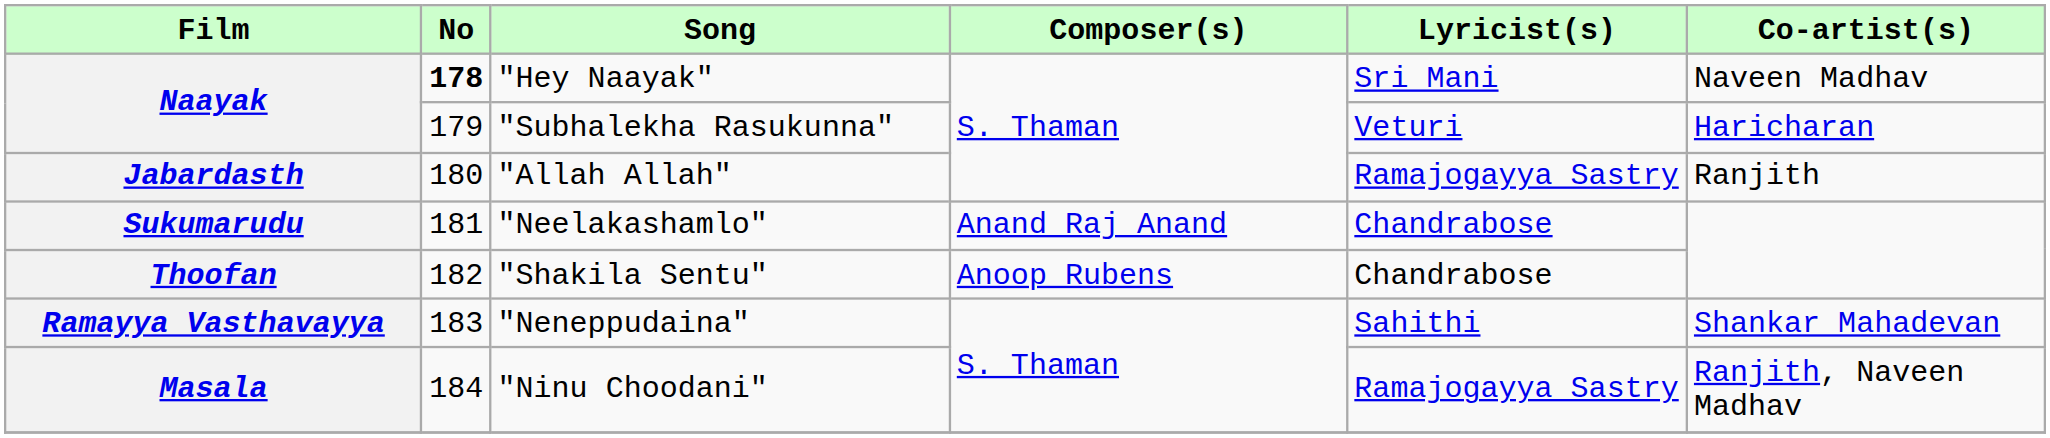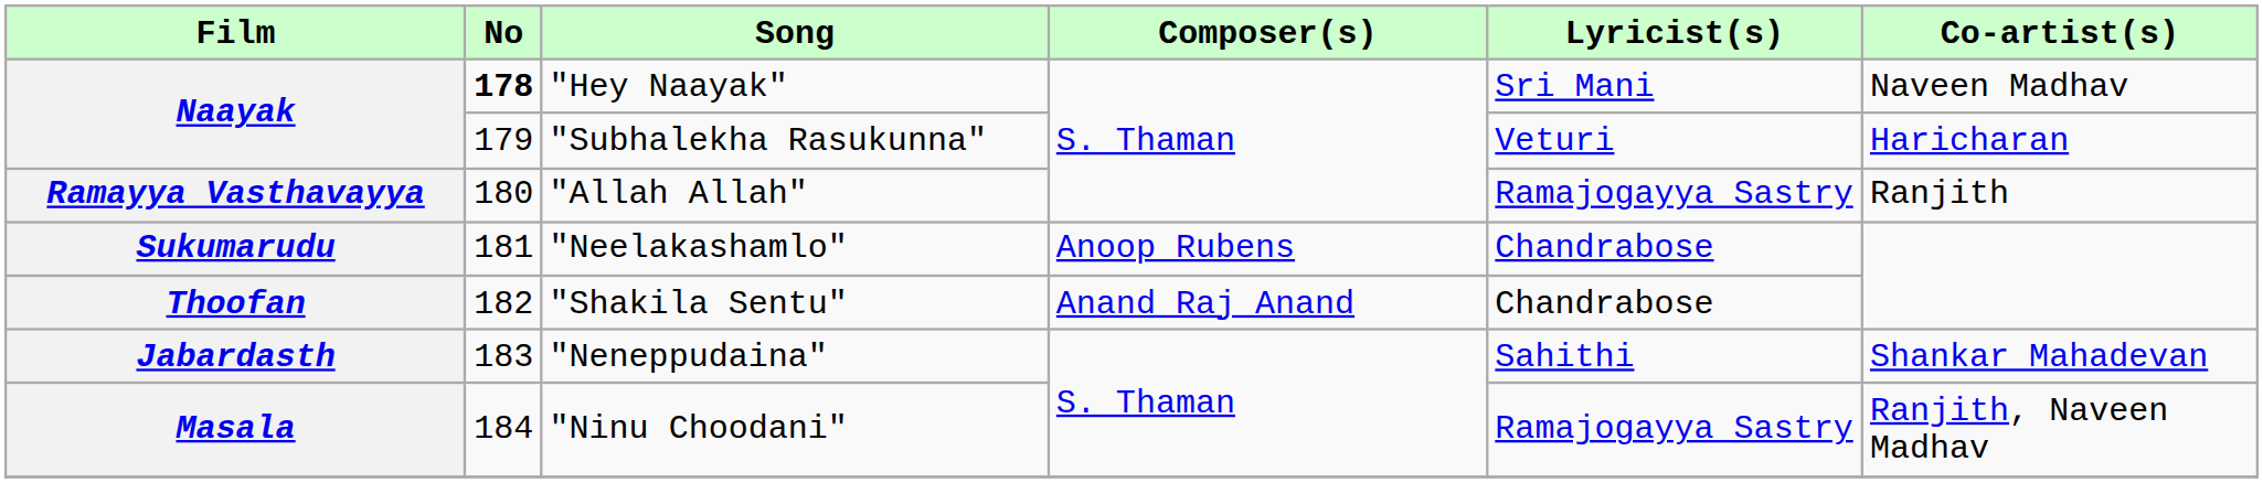 <table class="wikitable plainrowheaders" width="100%" "textcolor:#000;">
 <tr style="background:#cfc; text-align:center;">
 <td scope="col" width=21%><strong>Film</strong></td>
 <td><strong>No</strong></td>
 <td scope="col" width=23%><strong>Song</strong></td>
 <td scope="col" width=20%><strong>Composer(s)</strong></td>
 <td scope="col" width=17%><strong>Lyricist(s)</strong></td>
 <td scope="col" width=18%><strong>Co-artist(s)</strong></td>
 </tr>
 <tr>
 <th rowspan="2"><em><a href='#'>Naayak</a></em></th>
 <td><strong>178</strong></td>
 <td>"Hey Naayak"</td>
 <td rowspan="3"><a href='#'>S. Thaman</a></td>
 <td><a href='#'>Sri Mani</a></td>
 <td>Naveen Madhav</td>
 </tr>
 <tr>
 <td>179</td>
 <td>"Subhalekha Rasukunna"</td>
 <td><a href='#'>Veturi</a></td>
 <td><a href='#'>Haricharan</a></td>
 </tr>
 <tr>
-<th><em><a href='#'>Jabardasth</a></em></th>
+<th><em><a href='#'>Ramayya Vasthavayya</a></em></th>
 <td>180</td>
 <td>"Allah Allah"</td>
 <td><a href='#'>Ramajogayya Sastry</a></td>
 <td>Ranjith</td>
 </tr>
 <tr>
 <th><em><a href='#'>Sukumarudu</a></em></th>
 <td>181</td>
 <td>"Neelakashamlo"</td>
-<td><a href='#'>Anand Raj Anand</a></td>
+<td><a href='#'>Anoop Rubens</a></td>
 <td><a href='#'>Chandrabose</a></td>
 <td rowspan="2"></td>
 </tr>
 <tr>
 <th><em><a href='#'>Thoofan</a></em></th>
 <td>182</td>
 <td>"Shakila Sentu"</td>
-<td><a href='#'>Anoop Rubens</a></td>
+<td><a href='#'>Anand Raj Anand</a></td>
 <td>Chandrabose</td>
 </tr>
 <tr>
-<th><em><a href='#'>Ramayya Vasthavayya</a></em></th>
+<th><em><a href='#'>Jabardasth</a></em></th>
 <td>183</td>
 <td>"Neneppudaina"</td>
 <td rowspan="2"><a href='#'>S. Thaman</a></td>
 <td><a href='#'>Sahithi</a></td>
 <td><a href='#'>Shankar Mahadevan</a></td>
 </tr>
 <tr>
 <th><em><a href='#'>Masala</a></em></th>
 <td>184</td>
 <td>"Ninu Choodani"</td>
 <td><a href='#'>Ramajogayya Sastry</a></td>
 <td><a href='#'>Ranjith</a>, Naveen Madhav</td>
 </tr>
 <tr>
 </tr>
 </table>
